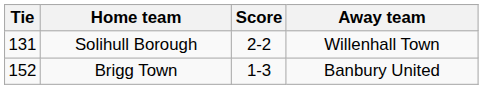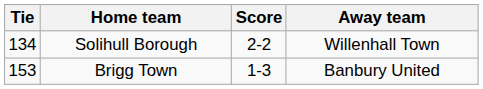 <table class="wikitable" style="text-align:center;">
 <tr>
 <th width=20>Tie</th>
 <th width=175>Home team</th>
 <th width=20>Score</th>
 <th width=175>Away team</th>
 </tr>
 <tr>
-<td>131</td>
+<td>134</td>
 <td>Solihull Borough</td>
 <td>2-2</td>
 <td>Willenhall Town</td>
 </tr>
 <tr>
-<td>152</td>
+<td>153</td>
 <td>Brigg Town</td>
 <td>1-3</td>
 <td>Banbury United</td>
 </tr>
 </table>
